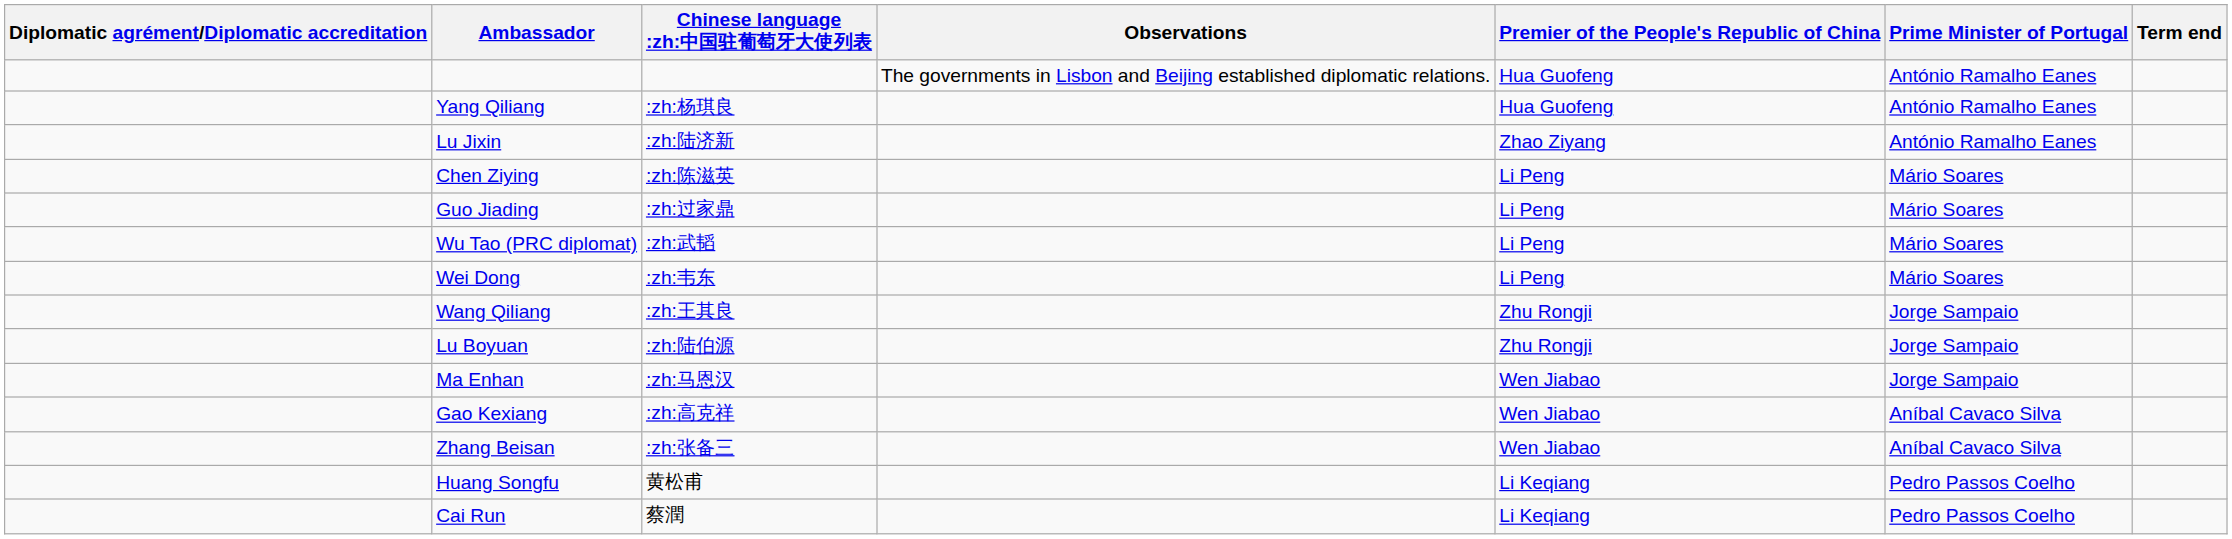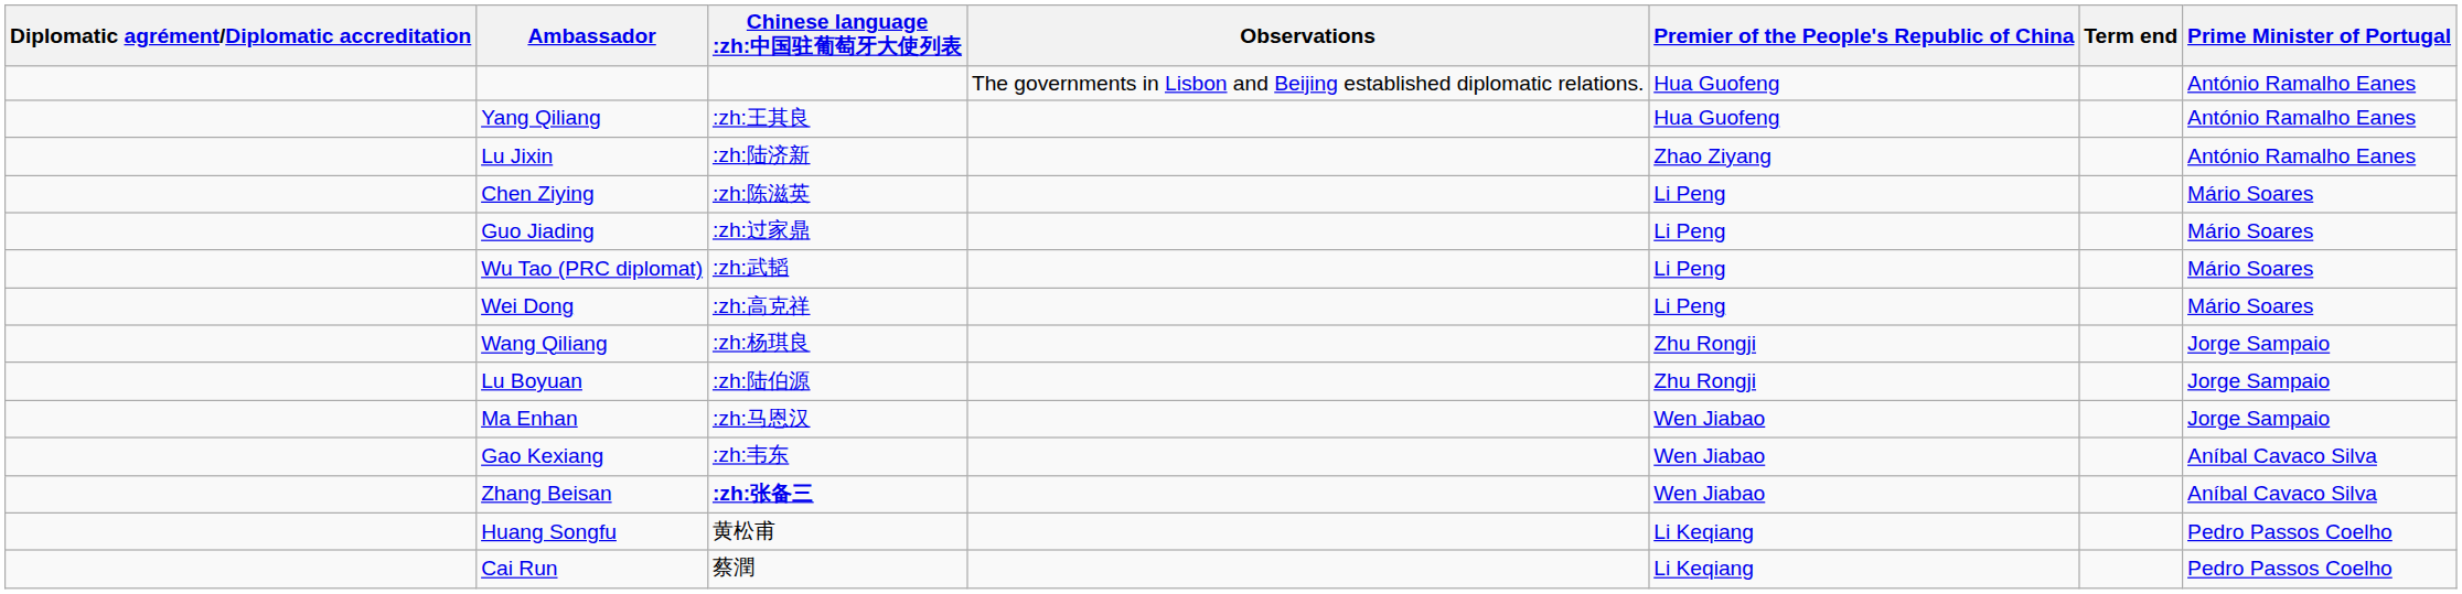 <table class="wikitable sortable">
 <tr>
 <th>Diplomatic <a href='#'>agrément</a>/<a href='#'>Diplomatic accreditation</a></th>
 <th><a href='#'>Ambassador</a></th>
 <th><a href='#'>Chinese language</a><br><a href='#'>:zh:中国驻葡萄牙大使列表</a></th>
 <th>Observations</th>
 <th><a href='#'>Premier of the People's Republic of China</a></th>
+<th>Term end</th>
 <th><a href='#'>Prime Minister of Portugal</a></th>
-<th>Term end</th>
 </tr>
 <tr>
 <td></td>
 <td></td>
 <td></td>
 <td>The governments in <a href='#'>Lisbon</a> and <a href='#'>Beijing</a> established diplomatic relations.</td>
 <td><a href='#'>Hua Guofeng</a></td>
+<td></td>
 <td><a href='#'>António Ramalho Eanes</a></td>
-<td></td>
 </tr>
 <tr>
 <td></td>
 <td><a href='#'>Yang Qiliang</a></td>
-<td><a href='#'>:zh:杨琪良</a></td>
+<td><a href='#'>:zh:王其良</a></td>
 <td></td>
 <td><a href='#'>Hua Guofeng</a></td>
+<td></td>
 <td><a href='#'>António Ramalho Eanes</a></td>
-<td></td>
 </tr>
 <tr>
 <td></td>
 <td><a href='#'>Lu Jixin</a></td>
 <td><a href='#'>:zh:陆济新</a></td>
 <td></td>
 <td><a href='#'>Zhao Ziyang</a></td>
+<td></td>
 <td><a href='#'>António Ramalho Eanes</a></td>
-<td></td>
 </tr>
 <tr>
 <td></td>
 <td><a href='#'>Chen Ziying</a></td>
 <td><a href='#'>:zh:陈滋英</a></td>
 <td></td>
 <td><a href='#'>Li Peng</a></td>
+<td></td>
 <td><a href='#'>Mário Soares</a></td>
-<td></td>
 </tr>
 <tr>
 <td></td>
 <td><a href='#'>Guo Jiading</a></td>
 <td><a href='#'>:zh:过家鼎</a></td>
 <td></td>
 <td><a href='#'>Li Peng</a></td>
+<td></td>
 <td><a href='#'>Mário Soares</a></td>
-<td></td>
 </tr>
 <tr>
 <td></td>
 <td><a href='#'>Wu Tao (PRC diplomat)</a></td>
 <td><a href='#'>:zh:武韬</a></td>
 <td></td>
 <td><a href='#'>Li Peng</a></td>
+<td></td>
 <td><a href='#'>Mário Soares</a></td>
-<td></td>
 </tr>
 <tr>
 <td></td>
 <td><a href='#'>Wei Dong</a></td>
-<td><a href='#'>:zh:韦东</a></td>
+<td><a href='#'>:zh:高克祥</a></td>
 <td></td>
 <td><a href='#'>Li Peng</a></td>
+<td></td>
 <td><a href='#'>Mário Soares</a></td>
-<td></td>
 </tr>
 <tr>
 <td></td>
 <td><a href='#'>Wang Qiliang</a></td>
-<td><a href='#'>:zh:王其良</a></td>
+<td><a href='#'>:zh:杨琪良</a></td>
 <td></td>
 <td><a href='#'>Zhu Rongji</a></td>
+<td></td>
 <td><a href='#'>Jorge Sampaio</a></td>
-<td></td>
 </tr>
 <tr>
 <td></td>
 <td><a href='#'>Lu Boyuan</a></td>
 <td><a href='#'>:zh:陆伯源</a></td>
 <td></td>
 <td><a href='#'>Zhu Rongji</a></td>
+<td></td>
 <td><a href='#'>Jorge Sampaio</a></td>
-<td></td>
 </tr>
 <tr>
 <td></td>
 <td><a href='#'>Ma Enhan</a></td>
 <td><a href='#'>:zh:马恩汉</a></td>
 <td></td>
 <td><a href='#'>Wen Jiabao</a></td>
+<td></td>
 <td><a href='#'>Jorge Sampaio</a></td>
-<td></td>
 </tr>
 <tr>
 <td></td>
 <td><a href='#'>Gao Kexiang</a></td>
-<td><a href='#'>:zh:高克祥</a></td>
+<td><a href='#'>:zh:韦东</a></td>
 <td></td>
 <td><a href='#'>Wen Jiabao</a></td>
+<td></td>
 <td><a href='#'>Aníbal Cavaco Silva</a></td>
-<td></td>
 </tr>
 <tr>
 <td></td>
 <td><a href='#'>Zhang Beisan</a></td>
-<td><a href='#'>:zh:张备三</a></td>
+<td><strong><a href='#'>:zh:张备三</a></strong></td>
 <td></td>
 <td><a href='#'>Wen Jiabao</a></td>
+<td></td>
 <td><a href='#'>Aníbal Cavaco Silva</a></td>
-<td></td>
 </tr>
 <tr>
 <td></td>
 <td><a href='#'>Huang Songfu</a></td>
 <td>黄松甫</td>
 <td></td>
 <td><a href='#'>Li Keqiang</a></td>
+<td></td>
 <td><a href='#'>Pedro Passos Coelho</a></td>
-<td></td>
 </tr>
 <tr>
 <td></td>
 <td><a href='#'>Cai Run</a></td>
 <td>蔡潤</td>
 <td></td>
 <td><a href='#'>Li Keqiang</a></td>
+<td></td>
 <td><a href='#'>Pedro Passos Coelho</a></td>
-<td></td>
 </tr>
 </table>
